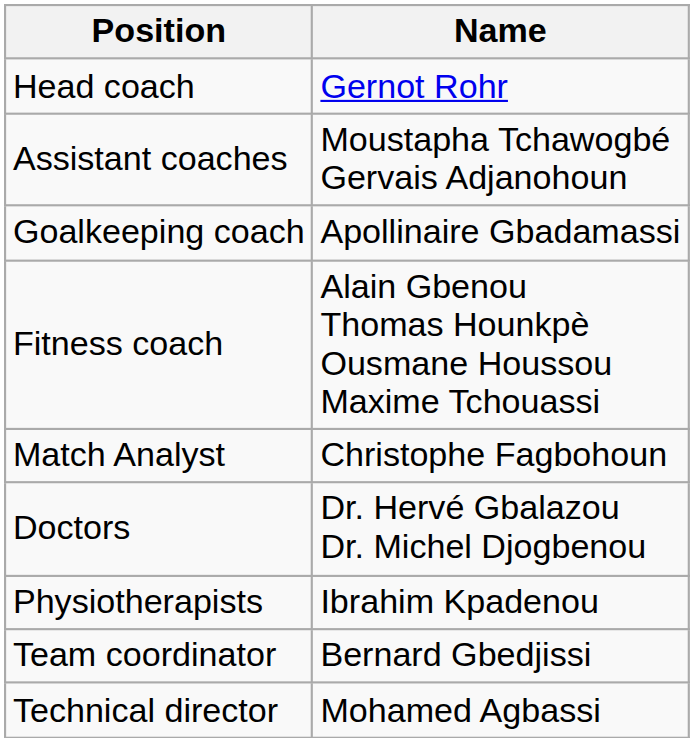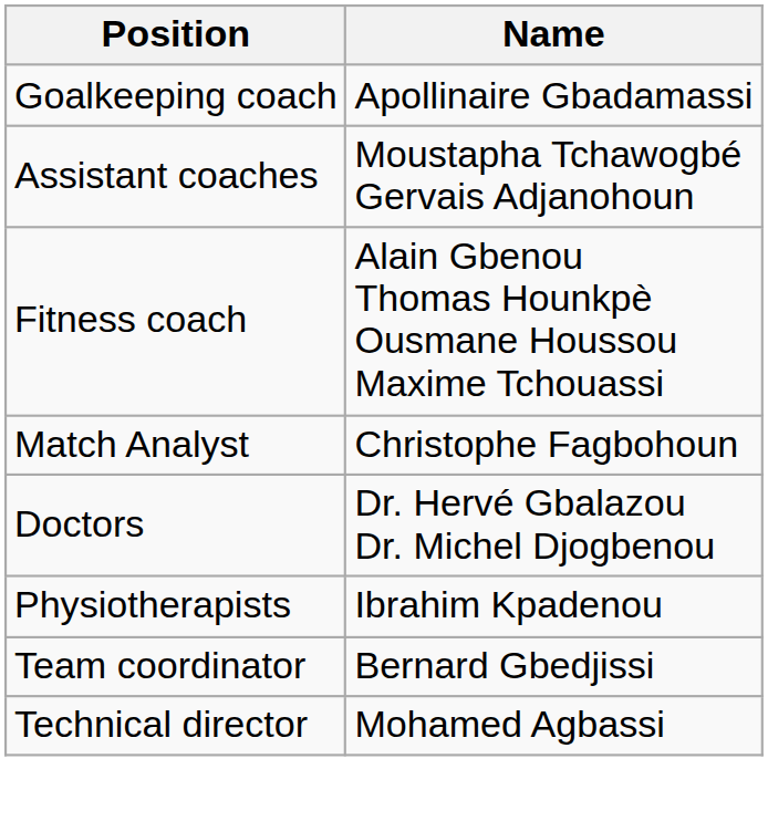 <table class="wikitable" style="text-align:left;">
 <tr>
 <th><strong>Position</strong></th>
 <th><strong>Name</strong></th>
 </tr>
 <tr>
-<td>Head coach</td>
-<td> <a href='#'>Gernot Rohr</a></td>
+<td>Goalkeeping coach</td>
+<td> Apollinaire Gbadamassi</td>
 </tr>
 <tr>
 <td>Assistant coaches</td>
 <td> Moustapha Tchawogbé<br> Gervais Adjanohoun</td>
-</tr>
-<tr>
-<td>Goalkeeping coach</td>
-<td> Apollinaire Gbadamassi</td>
 </tr>
 <tr>
 <td>Fitness coach</td>
 <td> Alain Gbenou<br> Thomas Hounkpè<br> Ousmane Houssou<br> Maxime Tchouassi</td>
 </tr>
 <tr>
 <td>Match Analyst</td>
 <td> Christophe Fagbohoun</td>
 </tr>
 <tr>
 <td>Doctors</td>
 <td> Dr. Hervé Gbalazou<br> Dr. Michel Djogbenou</td>
 </tr>
 <tr>
 <td>Physiotherapists</td>
 <td> Ibrahim Kpadenou</td>
 </tr>
 <tr>
 <td>Team coordinator</td>
 <td> Bernard Gbedjissi</td>
 </tr>
 <tr>
 <td>Technical director</td>
 <td> Mohamed Agbassi</td>
 </tr>
 </table>
